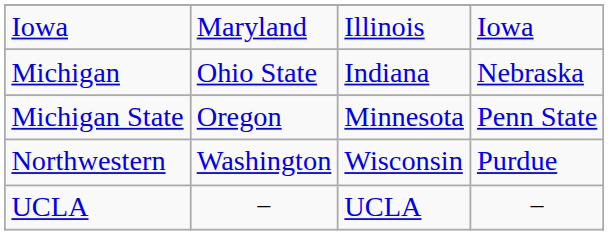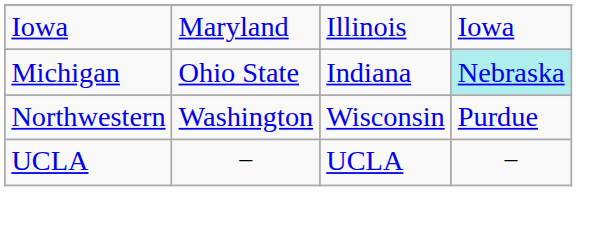 <table class="wikitable">
 <tr>
 </tr>
 <tr>
 <td><a href='#'>Iowa</a></td>
 <td><a href='#'>Maryland</a></td>
 <td><a href='#'>Illinois</a></td>
 <td><a href='#'>Iowa</a></td>
 </tr>
 <tr>
 <td><a href='#'>Michigan</a></td>
 <td><a href='#'>Ohio State</a></td>
 <td><a href='#'>Indiana</a></td>
-<td><a href='#'>Nebraska</a></td>
-</tr>
-<tr>
-<td><a href='#'>Michigan State</a></td>
-<td><a href='#'>Oregon</a></td>
-<td><a href='#'>Minnesota</a></td>
-<td><a href='#'>Penn State</a></td>
+<td style="background: paleturquoise;"><a href='#'>Nebraska</a></td>
 </tr>
 <tr>
 <td><a href='#'>Northwestern</a></td>
 <td><a href='#'>Washington</a></td>
 <td><a href='#'>Wisconsin</a></td>
 <td><a href='#'>Purdue</a></td>
 </tr>
 <tr>
 <td><a href='#'>UCLA</a></td>
 <td style="text-align: center;">−</td>
 <td><a href='#'>UCLA</a></td>
 <td style="text-align: center;">−</td>
 </tr>
 </table>
